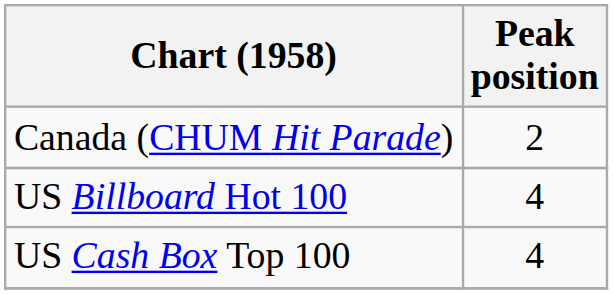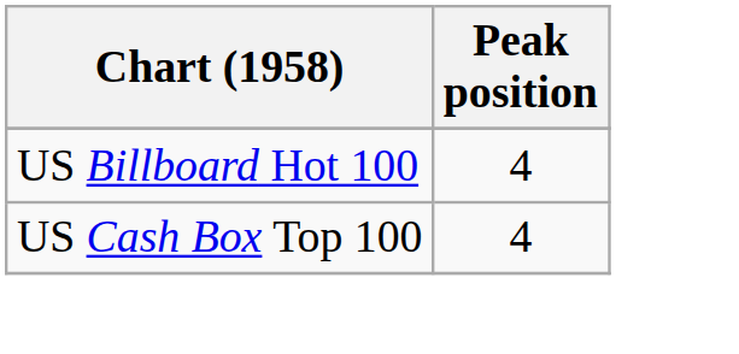 <table class="wikitable sortable plainrowheaders">
 <tr>
 <th scope=col>Chart (1958)</th>
 <th scope=col>Peak<br>position</th>
-</tr>
-<tr>
-<td>Canada (<a href='#'>CHUM <em>Hit Parade</em></a>)</td>
-<td style="text-align:center;">2</td>
 </tr>
 <tr>
 </tr>
 <tr>
 <td>US <a href='#'><em>Billboard</em> Hot 100</a></td>
 <td style="text-align:center;">4</td>
 </tr>
 <tr>
 <td>US <a href='#'><em>Cash Box</em></a> Top 100</td>
 <td style="text-align:center;">4</td>
 </tr>
 <tr>
 </tr>
 </table>
